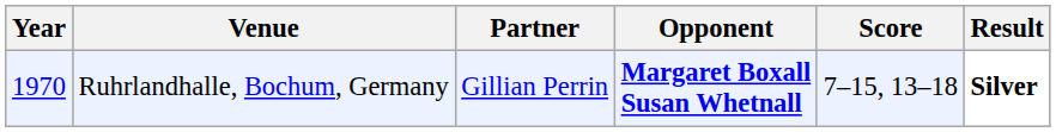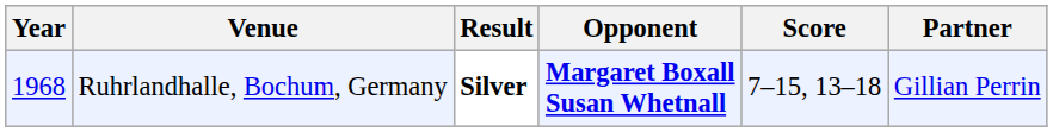 <table class="sortable wikitable" style="font-size: 90%;">
 <tr>
 <th>Year</th>
 <th>Venue</th>
-<th>Partner</th>
+<th>Result</th>
 <th>Opponent</th>
 <th>Score</th>
-<th>Result</th>
+<th>Partner</th>
 </tr>
 <tr style="background:#ECF2FF">
-<td align="center"><a href='#'>1970</a></td>
+<td align="center"><a href='#'>1968</a></td>
 <td align="left">Ruhrlandhalle, <a href='#'>Bochum</a>, Germany</td>
-<td align="left"> <a href='#'>Gillian Perrin</a></td>
+<td style="text-align:left; background:white"> <strong>Silver</strong></td>
 <td align="left"><strong> <a href='#'>Margaret Boxall</a><br> <a href='#'>Susan Whetnall</a></strong></td>
 <td align="left">7–15, 13–18</td>
-<td style="text-align:left; background:white"> <strong>Silver</strong></td>
+<td align="left"> <a href='#'>Gillian Perrin</a></td>
 </tr>
 </table>
